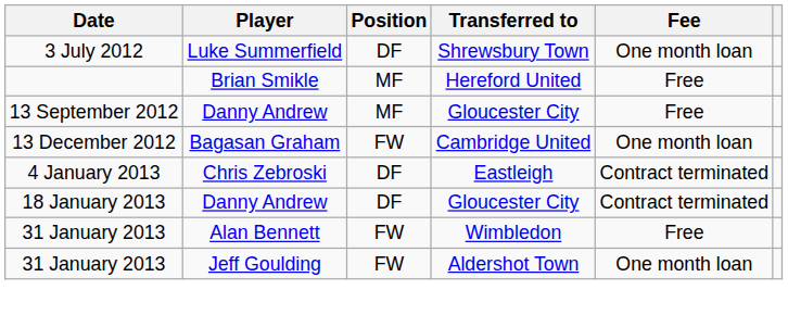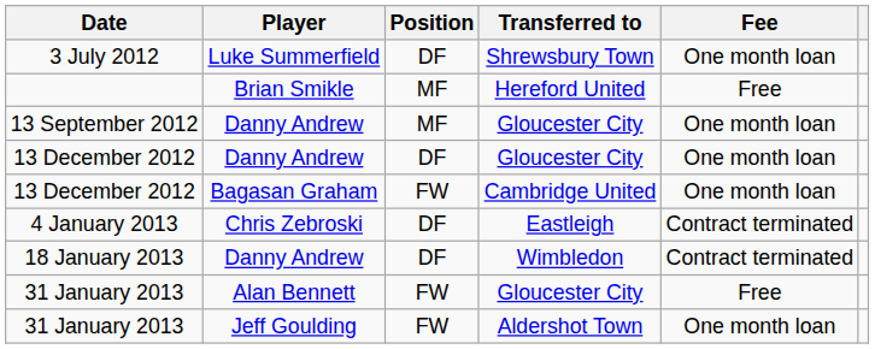 <table class="wikitable" style="text-align: center; font-size:90%">
 <tr>
 <th>Date</th>
 <th>Player</th>
 <th>Position</th>
 <th>Transferred to</th>
 <th>Fee</th>
 <th></th>
 </tr>
 <tr>
 <td>3 July 2012</td>
 <td><a href='#'>Luke Summerfield</a></td>
 <td>DF</td>
 <td><a href='#'>Shrewsbury Town</a></td>
 <td>One month loan</td>
 <td></td>
 </tr>
 <tr>
 <td></td>
 <td><a href='#'>Brian Smikle</a></td>
 <td>MF</td>
 <td><a href='#'>Hereford United</a></td>
 <td>Free</td>
 <td></td>
 </tr>
 <tr>
 <td>13 September 2012</td>
 <td><a href='#'>Danny Andrew</a></td>
 <td>MF</td>
 <td><a href='#'>Gloucester City</a></td>
-<td>Free</td>
+<td>One month loan</td>
+<td></td>
+</tr>
+<tr>
+<td>13 December 2012</td>
+<td><a href='#'>Danny Andrew</a></td>
+<td>DF</td>
+<td><a href='#'>Gloucester City</a></td>
+<td>One month loan</td>
 <td></td>
 </tr>
 <tr>
 <td>13 December 2012</td>
 <td><a href='#'>Bagasan Graham</a></td>
 <td>FW</td>
 <td><a href='#'>Cambridge United</a></td>
 <td>One month loan</td>
 <td></td>
 </tr>
 <tr>
 <td>4 January 2013</td>
 <td><a href='#'>Chris Zebroski</a></td>
 <td>DF</td>
 <td><a href='#'>Eastleigh</a></td>
 <td>Contract terminated</td>
 <td></td>
 </tr>
 <tr>
 <td>18 January 2013</td>
 <td><a href='#'>Danny Andrew</a></td>
 <td>DF</td>
-<td><a href='#'>Gloucester City</a></td>
+<td><a href='#'>Wimbledon</a></td>
 <td>Contract terminated</td>
 <td></td>
 </tr>
 <tr>
 <td>31 January 2013</td>
 <td><a href='#'>Alan Bennett</a></td>
 <td>FW</td>
-<td><a href='#'>Wimbledon</a></td>
+<td><a href='#'>Gloucester City</a></td>
 <td>Free</td>
 <td></td>
 </tr>
 <tr>
 <td>31 January 2013</td>
 <td><a href='#'>Jeff Goulding</a></td>
 <td>FW</td>
 <td><a href='#'>Aldershot Town</a></td>
 <td>One month loan</td>
 <td></td>
 </tr>
 </table>
